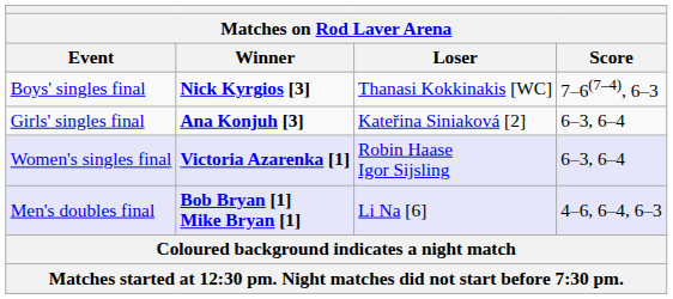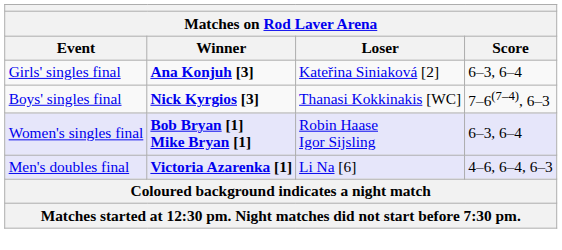 <table class="wikitable collapsible uncollapsed" style="margin:1em auto;">
 <tr>
 <th colspan=4></th>
 </tr>
 <tr>
 <th colspan=4><strong>Matches on <a href='#'>Rod Laver Arena</a></strong></th>
 </tr>
 <tr>
 <th>Event</th>
 <th>Winner</th>
 <th>Loser</th>
 <th>Score</th>
 </tr>
 <tr>
+<td><a href='#'>Girls' singles final</a></td>
+<td><strong> <a href='#'>Ana Konjuh</a> [3]</strong></td>
+<td> <a href='#'>Kateřina Siniaková</a> [2]</td>
+<td>6–3, 6–4</td>
+</tr>
+<tr>
 <td><a href='#'>Boys' singles final</a></td>
 <td><strong> <a href='#'>Nick Kyrgios</a> [3]</strong></td>
 <td> <a href='#'>Thanasi Kokkinakis</a> [WC]</td>
 <td>7–6<sup>(7–4)</sup>, 6–3</td>
 </tr>
-<tr>
-<td><a href='#'>Girls' singles final</a></td>
-<td><strong> <a href='#'>Ana Konjuh</a> [3]</strong></td>
-<td> <a href='#'>Kateřina Siniaková</a> [2]</td>
-<td>6–3, 6–4</td>
-</tr>
 <tr bgcolor=lavender>
 <td><a href='#'>Women's singles final</a></td>
-<td><strong> <a href='#'>Victoria Azarenka</a> [1]</strong></td>
+<td><strong> <a href='#'>Bob Bryan</a> [1] <br>  <a href='#'>Mike Bryan</a> [1]</strong></td>
 <td> <a href='#'>Robin Haase</a> <br>  <a href='#'>Igor Sijsling</a></td>
 <td>6–3, 6–4</td>
 </tr>
 <tr bgcolor=lavender>
 <td><a href='#'>Men's doubles final</a></td>
-<td><strong> <a href='#'>Bob Bryan</a> [1] <br>  <a href='#'>Mike Bryan</a> [1]</strong></td>
+<td><strong> <a href='#'>Victoria Azarenka</a> [1]</strong></td>
 <td> <a href='#'>Li Na</a> [6]</td>
 <td>4–6, 6–4, 6–3</td>
 </tr>
 <tr>
 <th colspan=4 align=center>Coloured background indicates a night match</th>
 </tr>
 <tr>
 <th colspan=4 align=center>Matches started at 12:30 pm. Night matches did not start before 7:30 pm.</th>
 </tr>
 </table>
